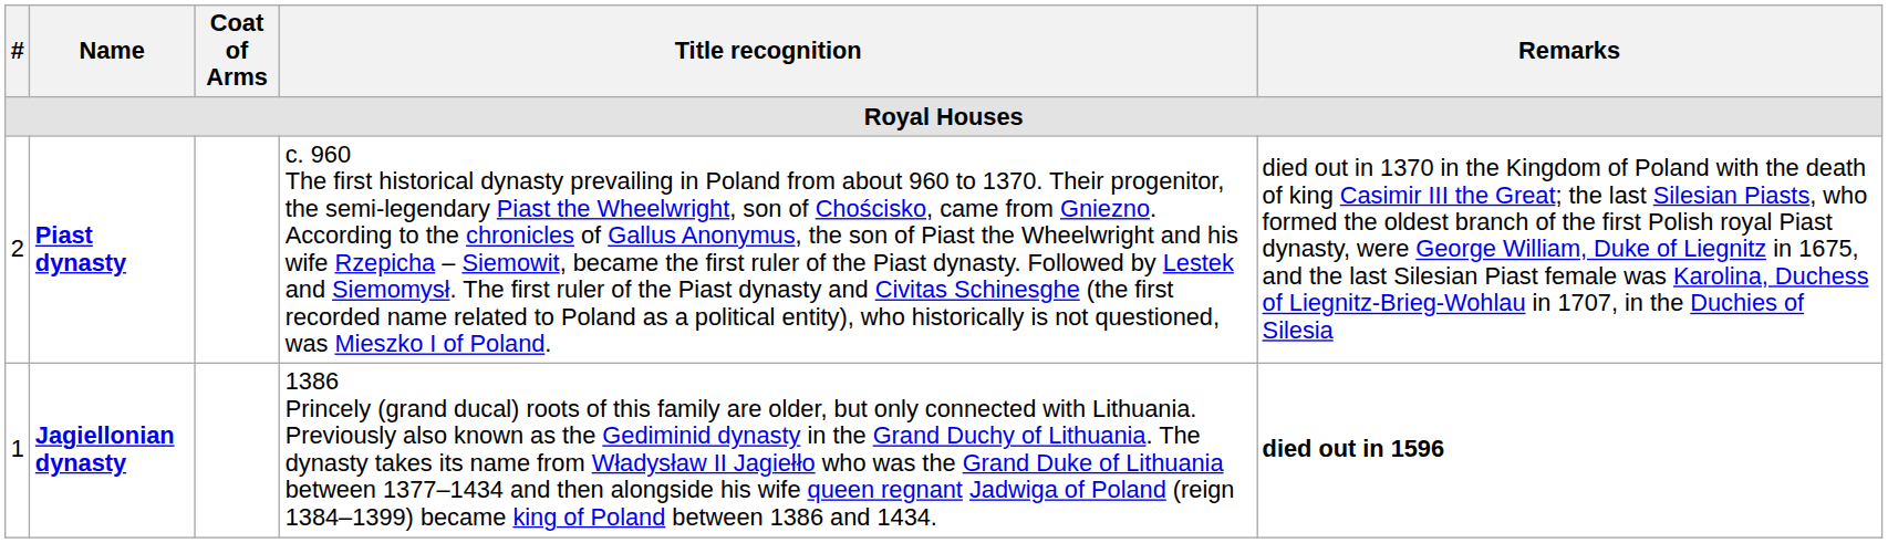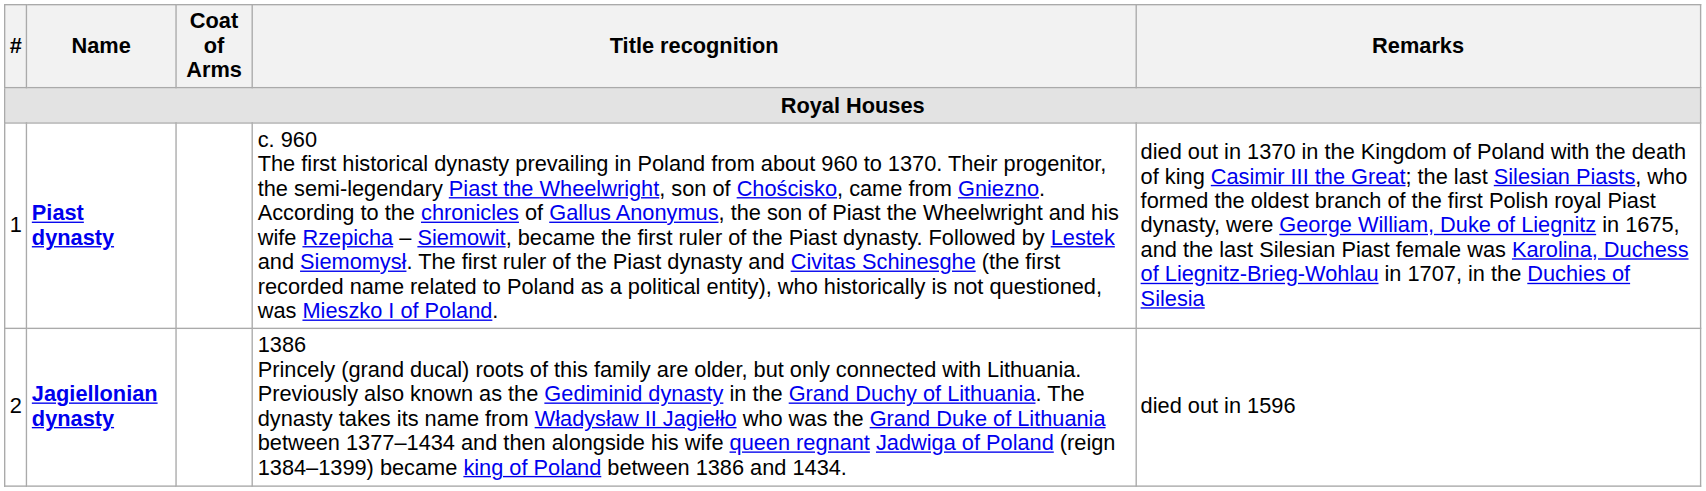 <table class="wikitable">
 <tr>
 <th>#</th>
 <th>Name</th>
 <th>Coat of Arms</th>
 <th>Title recognition</th>
 <th>Remarks</th>
 </tr>
 <tr align="center" style="background:#e3e3e3">
 <td colspan="6"><strong>Royal Houses</strong></td>
 </tr>
 <tr bgcolor=#FFFFFF>
-<td align=top>2</td>
+<td align=top>1</td>
 <td><strong><a href='#'>Piast dynasty</a></strong></td>
 <td></td>
 <td>c. 960<br>The first historical dynasty prevailing in Poland from about 960 to 1370. Their progenitor, the semi-legendary <a href='#'>Piast the Wheelwright</a>, son of <a href='#'>Chościsko</a>, came from <a href='#'>Gniezno</a>. According to the <a href='#'>chronicles</a> of <a href='#'>Gallus Anonymus</a>, the son of Piast the Wheelwright and his wife <a href='#'>Rzepicha</a> – <a href='#'>Siemowit</a>, became the first ruler of the Piast dynasty. Followed by <a href='#'>Lestek</a> and <a href='#'>Siemomysł</a>. The first ruler of the Piast dynasty and <a href='#'>Civitas Schinesghe</a> (the first recorded name related to Poland as a political entity), who historically is not questioned, was <a href='#'>Mieszko I of Poland</a>.</td>
 <td>died out in 1370 in the Kingdom of Poland with the death of king <a href='#'>Casimir III the Great</a>; the last <a href='#'>Silesian Piasts</a>, who formed the oldest branch of the first Polish royal Piast dynasty, were <a href='#'>George William, Duke of Liegnitz</a> in 1675, and the last Silesian Piast female was <a href='#'>Karolina, Duchess of Liegnitz-Brieg-Wohlau</a> in 1707, in the <a href='#'>Duchies of Silesia</a></td>
 </tr>
 <tr bgcolor=#FFFFFF>
-<td align=top>1</td>
+<td align=top>2</td>
 <td><strong><a href='#'>Jagiellonian dynasty</a></strong></td>
 <td></td>
 <td>1386<br>Princely (grand ducal) roots of this family are older, but only connected with Lithuania. Previously also known as the <a href='#'>Gediminid dynasty</a> in the <a href='#'>Grand Duchy of Lithuania</a>. The dynasty takes its name from <a href='#'>Władysław II Jagiełło</a> who was the <a href='#'>Grand Duke of Lithuania</a> between 1377–1434 and then alongside his wife <a href='#'>queen regnant</a> <a href='#'>Jadwiga of Poland</a> (reign 1384–1399) became <a href='#'>king of Poland</a> between 1386 and 1434.</td>
-<td><strong>died out in 1596</strong></td>
+<td>died out in 1596</td>
 </tr>
 </table>
